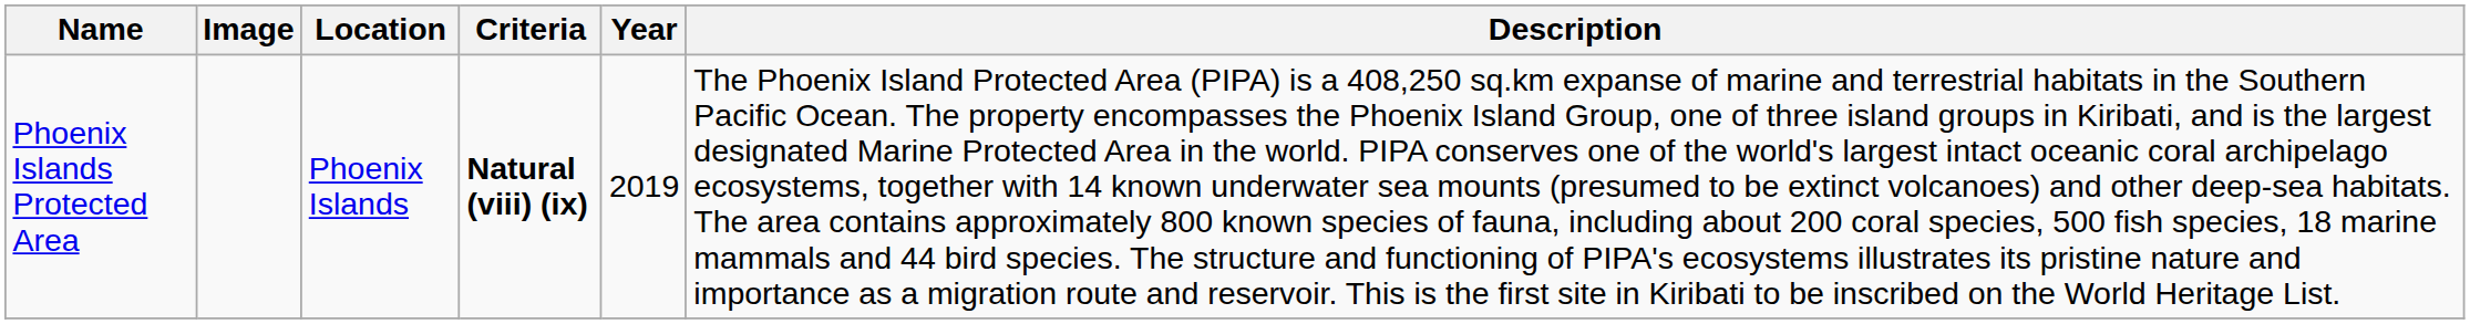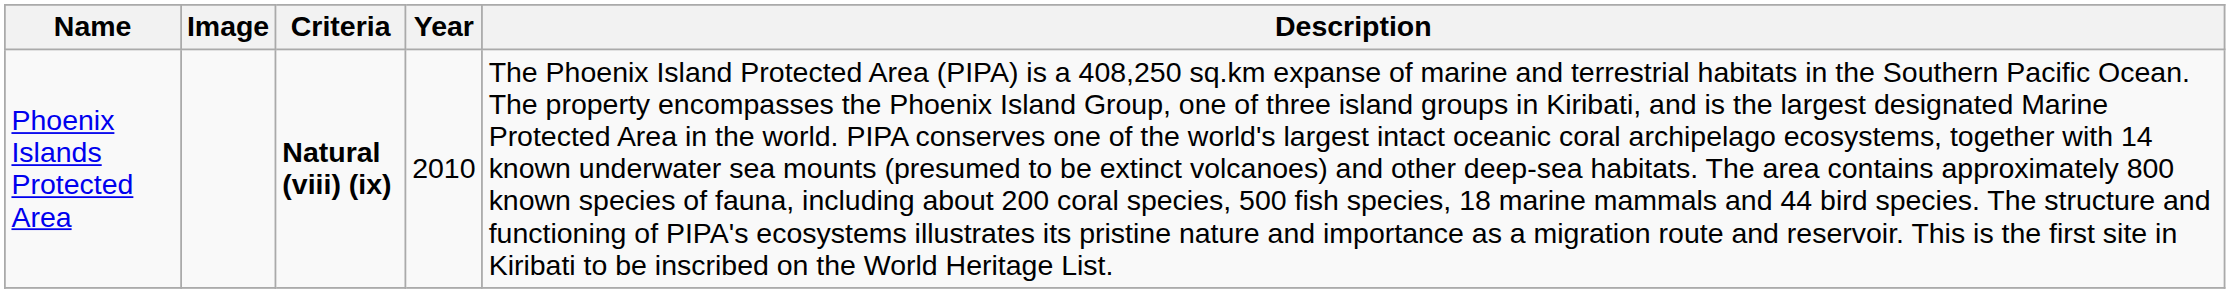 <table class="wikitable sortable">
 <tr>
 <th>Name</th>
 <th>Image</th>
-<th>Location</th>
 <th>Criteria</th>
 <th>Year</th>
 <th><strong>Description</strong></th>
 </tr>
 <tr>
 <td><a href='#'>Phoenix Islands Protected Area</a></td>
 <td></td>
-<td><a href='#'>Phoenix Islands </a><br></td>
 <td><strong>Natural (viii) (ix)</strong></td>
-<td>2019</td>
+<td>2010</td>
 <td>The Phoenix Island Protected Area (PIPA) is a 408,250 sq.km expanse of marine and terrestrial habitats in the Southern Pacific Ocean. The property encompasses the Phoenix Island Group, one of three island groups in Kiribati, and is the largest designated Marine Protected Area in the world. PIPA conserves one of the world's largest intact oceanic coral archipelago ecosystems, together with 14 known underwater sea mounts (presumed to be extinct volcanoes) and other deep-sea habitats. The area contains approximately 800 known species of fauna, including about 200 coral species, 500 fish species, 18 marine mammals and 44 bird species. The structure and functioning of PIPA's ecosystems illustrates its pristine nature and importance as a migration route and reservoir. This is the first site in Kiribati to be inscribed on the World Heritage List.</td>
 </tr>
 </table>
